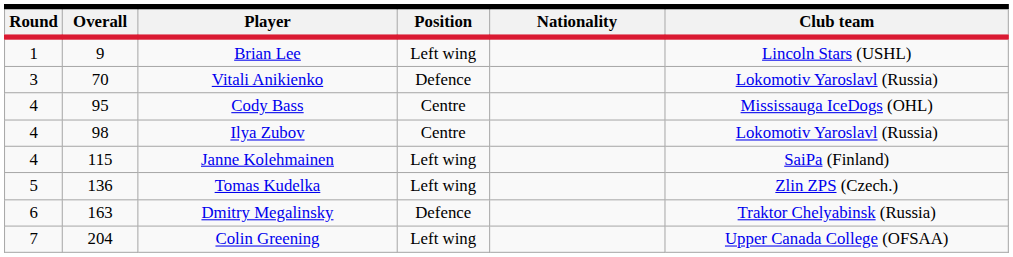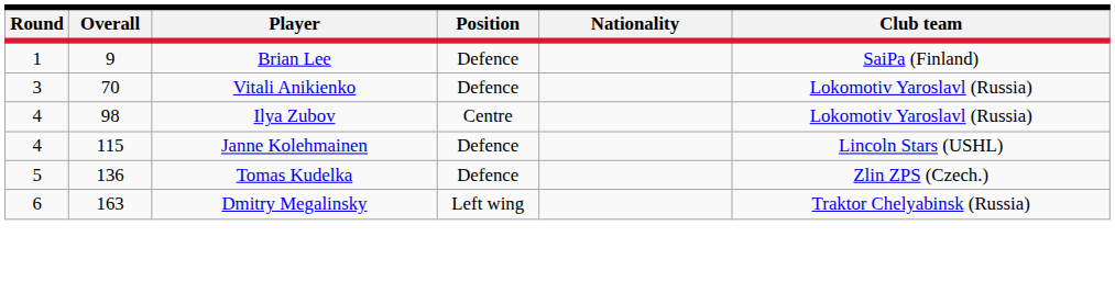 <table class="wikitable sortable" style="text-align:center">
 <tr style= "background:#FFFFFF; border-top:#010101 5px solid; border-bottom:#DA1A32 5px solid;">
 <th style="width:3em">Round</th>
 <th style="width:4em">Overall</th>
 <th style="width:15em">Player</th>
 <th style="width:5em">Position</th>
 <th style="width:10em">Nationality</th>
 <th style="width:20em">Club team</th>
 </tr>
 <tr>
 <td>1</td>
 <td>9</td>
 <td><a href='#'>Brian Lee</a></td>
-<td>Left wing</td>
+<td>Defence</td>
 <td></td>
-<td><a href='#'>Lincoln Stars</a> (USHL)</td>
+<td><a href='#'>SaiPa</a> (Finland)</td>
 </tr>
 <tr>
 <td>3</td>
 <td>70</td>
 <td><a href='#'>Vitali Anikienko</a></td>
 <td>Defence</td>
 <td></td>
 <td><a href='#'>Lokomotiv Yaroslavl</a> (Russia)</td>
-</tr>
-<tr>
-<td>4</td>
-<td>95</td>
-<td><a href='#'>Cody Bass</a></td>
-<td>Centre</td>
-<td></td>
-<td><a href='#'>Mississauga IceDogs</a> (OHL)</td>
 </tr>
 <tr>
 <td>4</td>
 <td>98</td>
 <td><a href='#'>Ilya Zubov</a></td>
 <td>Centre</td>
 <td></td>
 <td><a href='#'>Lokomotiv Yaroslavl</a> (Russia)</td>
 </tr>
 <tr>
 <td>4</td>
 <td>115</td>
 <td><a href='#'>Janne Kolehmainen</a></td>
-<td>Left wing</td>
+<td>Defence</td>
 <td></td>
-<td><a href='#'>SaiPa</a> (Finland)</td>
+<td><a href='#'>Lincoln Stars</a> (USHL)</td>
 </tr>
 <tr>
 <td>5</td>
 <td>136</td>
 <td><a href='#'>Tomas Kudelka</a></td>
-<td>Left wing</td>
+<td>Defence</td>
 <td></td>
 <td><a href='#'>Zlin ZPS</a> (Czech.)</td>
 </tr>
 <tr>
 <td>6</td>
 <td>163</td>
 <td><a href='#'>Dmitry Megalinsky</a></td>
-<td>Defence</td>
+<td>Left wing</td>
 <td></td>
 <td><a href='#'>Traktor Chelyabinsk</a> (Russia)</td>
 </tr>
-<tr>
-<td>7</td>
-<td>204</td>
-<td><a href='#'>Colin Greening</a></td>
-<td>Left wing</td>
-<td></td>
-<td><a href='#'>Upper Canada College</a> (OFSAA)</td>
-</tr>
 </table>
